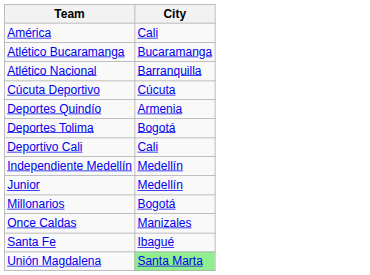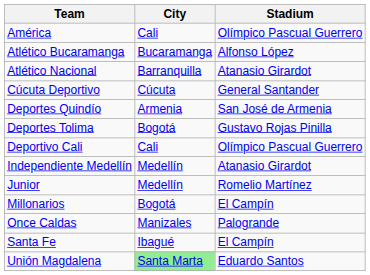 <table class="wikitable sortable">
 <tr>
 <th>Team</th>
 <th>City</th>
+<th>Stadium</th>
 </tr>
 <tr>
 <td><a href='#'>América</a></td>
 <td><a href='#'>Cali</a></td>
+<td><a href='#'>Olímpico Pascual Guerrero</a></td>
 </tr>
 <tr>
 <td><a href='#'>Atlético Bucaramanga</a></td>
 <td><a href='#'>Bucaramanga</a></td>
+<td><a href='#'>Alfonso López</a></td>
 </tr>
 <tr>
 <td><a href='#'>Atlético Nacional</a></td>
 <td><a href='#'>Barranquilla</a></td>
+<td><a href='#'>Atanasio Girardot</a></td>
 </tr>
 <tr>
 <td><a href='#'>Cúcuta Deportivo</a></td>
 <td><a href='#'>Cúcuta</a></td>
+<td><a href='#'>General Santander</a></td>
 </tr>
 <tr>
 <td><a href='#'>Deportes Quindío</a></td>
 <td><a href='#'>Armenia</a></td>
+<td><a href='#'>San José de Armenia</a></td>
 </tr>
 <tr>
 <td><a href='#'>Deportes Tolima</a></td>
 <td><a href='#'>Bogotá</a></td>
+<td><a href='#'>Gustavo Rojas Pinilla</a></td>
 </tr>
 <tr>
 <td><a href='#'>Deportivo Cali</a></td>
 <td><a href='#'>Cali</a></td>
+<td><a href='#'>Olímpico Pascual Guerrero</a></td>
 </tr>
 <tr>
 <td><a href='#'>Independiente Medellín</a></td>
 <td><a href='#'>Medellín</a></td>
+<td><a href='#'>Atanasio Girardot</a></td>
 </tr>
 <tr>
 <td><a href='#'>Junior</a></td>
 <td><a href='#'>Medellín</a></td>
+<td><a href='#'>Romelio Martínez</a></td>
 </tr>
 <tr>
 <td><a href='#'>Millonarios</a></td>
 <td><a href='#'>Bogotá</a></td>
+<td><a href='#'>El Campín</a></td>
 </tr>
 <tr>
 <td><a href='#'>Once Caldas</a></td>
 <td><a href='#'>Manizales</a></td>
+<td><a href='#'>Palogrande</a></td>
 </tr>
 <tr>
 <td><a href='#'>Santa Fe</a></td>
 <td><a href='#'>Ibagué</a></td>
+<td><a href='#'>El Campín</a></td>
 </tr>
 <tr>
 <td><a href='#'>Unión Magdalena</a></td>
 <td style="background: lightgreen;"><a href='#'>Santa Marta</a></td>
+<td><a href='#'>Eduardo Santos</a></td>
 </tr>
 </table>
